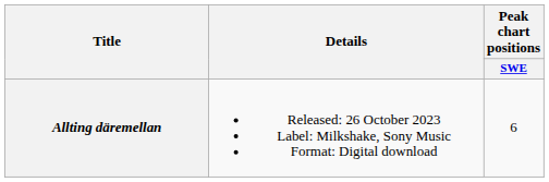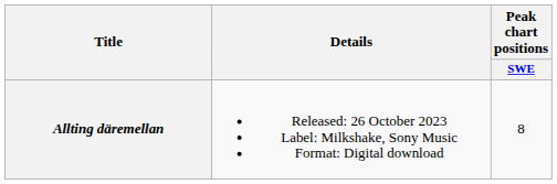 <table class="wikitable plainrowheaders" style="text-align:center;">
 <tr>
 <th scope="col" rowspan="2" style="width:14em;">Title</th>
 <th scope="col" rowspan="2" style="width:19em;">Details</th>
 <th scope="col">Peak chart positions</th>
 </tr>
 <tr>
 <th scope="col" style="width:3em;font-size:85%;"><a href='#'>SWE</a><br></th>
 </tr>
 <tr>
 <th scope="row"><em>Allting däremellan</em></th>
 <td><br><ul><li>Released: 26 October 2023</li><li>Label: Milkshake, Sony Music</li><li>Format: Digital download</li></ul></td>
-<td>6</td>
+<td>8</td>
 </tr>
 </table>
